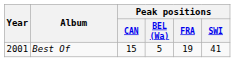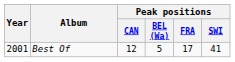 <table class="wikitable">
 <tr>
 <th align="center" rowspan="2" width="10">Year</th>
 <th align="center" rowspan="2" width="120">Album</th>
 <th align="center" colspan="4" width="30">Peak positions</th>
 </tr>
 <tr>
 <th scope="col" style="width:3em;font-size:90%;"><a href='#'>CAN</a><br></th>
 <th scope="col" style="width:3em;font-size:90%;"><a href='#'>BEL <br>(Wa)</a><br></th>
 <th scope="col" style="width:3em;font-size:90%;"><a href='#'>FRA</a><br></th>
 <th scope="col" style="width:3em;font-size:90%;"><a href='#'>SWI</a><br></th>
 </tr>
 <tr>
 <td align="center">2001</td>
 <td><em>Best Of</em></td>
-<td align="center">15</td>
+<td align="center">12</td>
 <td align="center">5</td>
-<td align="center">19</td>
+<td align="center">17</td>
 <td align="center">41</td>
 </tr>
 </table>
